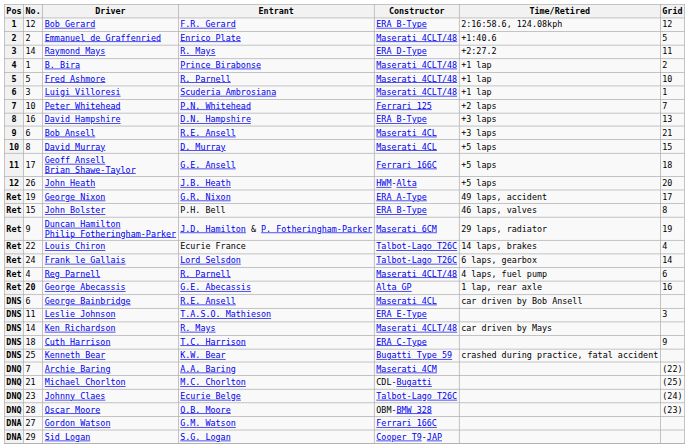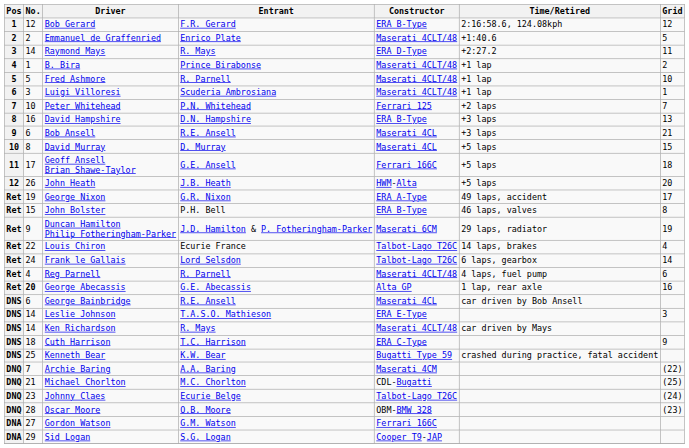 <table class="wikitable" style="font-size: 95%;">
 <tr>
 <th>Pos</th>
 <th>No.</th>
 <th>Driver</th>
 <th>Entrant</th>
 <th>Constructor</th>
 <th>Time/Retired</th>
 <th>Grid</th>
 </tr>
 <tr>
 <th>1</th>
 <td>12</td>
 <td> <a href='#'>Bob Gerard</a></td>
 <td><a href='#'>F.R. Gerard</a></td>
 <td><a href='#'>ERA B-Type</a></td>
 <td>2:16:58.6, 124.08kph</td>
 <td>12</td>
 </tr>
 <tr>
 <th>2</th>
 <td>2</td>
 <td> <a href='#'>Emmanuel de Graffenried</a></td>
 <td><a href='#'>Enrico Plate</a></td>
 <td><a href='#'>Maserati 4CLT/48</a></td>
 <td>+1:40.6</td>
 <td>5</td>
 </tr>
 <tr>
 <th>3</th>
 <td>14</td>
 <td> <a href='#'>Raymond Mays</a></td>
 <td><a href='#'>R. Mays</a></td>
 <td><a href='#'>ERA D-Type</a></td>
 <td>+2:27.2</td>
 <td>11</td>
 </tr>
 <tr>
 <th>4</th>
 <td>1</td>
 <td> <a href='#'>B. Bira</a></td>
 <td><a href='#'>Prince Birabonse</a></td>
 <td><a href='#'>Maserati 4CLT/48</a></td>
 <td>+1 lap</td>
 <td>2</td>
 </tr>
 <tr>
 <th>5</th>
 <td>5</td>
 <td> <a href='#'>Fred Ashmore</a></td>
 <td><a href='#'>R. Parnell</a></td>
 <td><a href='#'>Maserati 4CLT/48</a></td>
 <td>+1 lap</td>
 <td>10</td>
 </tr>
 <tr>
 <th>6</th>
 <td>3</td>
 <td> <a href='#'>Luigi Villoresi</a></td>
 <td><a href='#'>Scuderia Ambrosiana</a></td>
 <td><a href='#'>Maserati 4CLT/48</a></td>
 <td>+1 lap</td>
 <td>1</td>
 </tr>
 <tr>
 <th>7</th>
 <td>10</td>
 <td> <a href='#'>Peter Whitehead</a></td>
 <td><a href='#'>P.N. Whitehead</a></td>
 <td><a href='#'>Ferrari 125</a></td>
 <td>+2 laps</td>
 <td>7</td>
 </tr>
 <tr>
 <th>8</th>
 <td>16</td>
 <td> <a href='#'>David Hampshire</a></td>
 <td><a href='#'>D.N. Hampshire</a></td>
 <td><a href='#'>ERA B-Type</a></td>
 <td>+3 laps</td>
 <td>13</td>
 </tr>
 <tr>
 <th>9</th>
 <td>6</td>
 <td> <a href='#'>Bob Ansell</a></td>
 <td><a href='#'>R.E. Ansell</a></td>
 <td><a href='#'>Maserati 4CL</a></td>
 <td>+3 laps</td>
 <td>21</td>
 </tr>
 <tr>
 <th>10</th>
 <td>8</td>
 <td> <a href='#'>David Murray</a></td>
 <td><a href='#'>D. Murray</a></td>
 <td><a href='#'>Maserati 4CL</a></td>
 <td>+5 laps</td>
 <td>15</td>
 </tr>
 <tr>
 <th>11</th>
 <td>17</td>
 <td> <a href='#'>Geoff Ansell</a><br> <a href='#'>Brian Shawe-Taylor</a></td>
 <td><a href='#'>G.E. Ansell</a></td>
 <td><a href='#'>Ferrari 166C</a></td>
 <td>+5 laps</td>
 <td>18</td>
 </tr>
 <tr>
 <th>12</th>
 <td>26</td>
 <td> <a href='#'>John Heath</a></td>
 <td><a href='#'>J.B. Heath</a></td>
 <td><a href='#'>HWM</a>-<a href='#'>Alta</a></td>
 <td>+5 laps</td>
 <td>20</td>
 </tr>
 <tr>
 <th>Ret</th>
 <td>19</td>
 <td> <a href='#'>George Nixon</a></td>
 <td><a href='#'>G.R. Nixon</a></td>
 <td><a href='#'>ERA A-Type</a></td>
 <td>49 laps, accident</td>
 <td>17</td>
 </tr>
 <tr>
 <th>Ret</th>
 <td>15</td>
 <td> <a href='#'>John Bolster</a></td>
 <td>P.H. Bell</td>
 <td><a href='#'>ERA B-Type</a></td>
 <td>46 laps, valves</td>
 <td>8</td>
 </tr>
 <tr>
 <th>Ret</th>
 <td>9</td>
 <td> <a href='#'>Duncan Hamilton</a><br> <a href='#'>Philip Fotheringham-Parker</a></td>
 <td><a href='#'>J.D. Hamilton</a> & <a href='#'>P. Fotheringham-Parker</a></td>
 <td><a href='#'>Maserati 6CM</a></td>
 <td>29 laps, radiator</td>
 <td>19</td>
 </tr>
 <tr>
 <th>Ret</th>
 <td>22</td>
 <td> <a href='#'>Louis Chiron</a></td>
 <td>Ecurie France</td>
 <td><a href='#'>Talbot-Lago T26C</a></td>
 <td>14 laps, brakes</td>
 <td>4</td>
 </tr>
 <tr>
 <th>Ret</th>
 <td>24</td>
 <td> <a href='#'>Frank le Gallais</a></td>
 <td><a href='#'>Lord Selsdon</a></td>
 <td><a href='#'>Talbot-Lago T26C</a></td>
 <td>6 laps, gearbox</td>
 <td>14</td>
 </tr>
 <tr>
 <th>Ret</th>
 <td>4</td>
 <td> <a href='#'>Reg Parnell</a></td>
 <td><a href='#'>R. Parnell</a></td>
 <td><a href='#'>Maserati 4CLT/48</a></td>
 <td>4 laps, fuel pump</td>
 <td>6</td>
 </tr>
 <tr>
 <th>Ret</th>
 <td><strong>20</strong></td>
 <td> <a href='#'>George Abecassis</a></td>
 <td><a href='#'>G.E. Abecassis</a></td>
 <td><a href='#'>Alta GP</a></td>
 <td>1 lap, rear axle</td>
 <td>16</td>
 </tr>
 <tr>
 <th>DNS</th>
 <td>6</td>
 <td> <a href='#'>George Bainbridge</a></td>
 <td><a href='#'>R.E. Ansell</a></td>
 <td><a href='#'>Maserati 4CL</a></td>
 <td>car driven by Bob Ansell</td>
 <td></td>
 </tr>
 <tr>
 <th>DNS</th>
-<td>11</td>
+<td>14</td>
 <td> <a href='#'>Leslie Johnson</a></td>
 <td><a href='#'>T.A.S.O. Mathieson</a></td>
 <td><a href='#'>ERA E-Type</a></td>
 <td></td>
 <td>3</td>
 </tr>
 <tr>
 <th>DNS</th>
 <td>14</td>
 <td> <a href='#'>Ken Richardson</a></td>
 <td><a href='#'>R. Mays</a></td>
 <td><a href='#'>Maserati 4CLT/48</a></td>
 <td>car driven by Mays</td>
 <td></td>
 </tr>
 <tr>
 <th>DNS</th>
 <td>18</td>
 <td> <a href='#'>Cuth Harrison</a></td>
 <td><a href='#'>T.C. Harrison</a></td>
 <td><a href='#'>ERA C-Type</a></td>
 <td></td>
 <td>9</td>
 </tr>
 <tr>
 <th>DNS</th>
 <td>25</td>
 <td> <a href='#'>Kenneth Bear</a></td>
 <td><a href='#'>K.W. Bear</a></td>
 <td><a href='#'>Bugatti Type 59</a></td>
 <td>crashed during practice, fatal accident</td>
 <td></td>
 </tr>
 <tr>
 <th>DNQ</th>
 <td>7</td>
 <td> <a href='#'>Archie Baring</a></td>
 <td><a href='#'>A.A. Baring</a></td>
 <td><a href='#'>Maserati 4CM</a></td>
 <td></td>
 <td>(22)</td>
 </tr>
 <tr>
 <th>DNQ</th>
 <td>21</td>
 <td> <a href='#'>Michael Chorlton</a></td>
 <td><a href='#'>M.C. Chorlton</a></td>
 <td>CDL-<a href='#'>Bugatti</a></td>
 <td></td>
 <td>(25)</td>
 </tr>
 <tr>
 <th>DNQ</th>
 <td>23</td>
 <td> <a href='#'>Johnny Claes</a></td>
 <td><a href='#'>Ecurie Belge</a></td>
 <td><a href='#'>Talbot-Lago T26C</a></td>
 <td></td>
 <td>(24)</td>
 </tr>
 <tr>
 <th>DNQ</th>
 <td>28</td>
 <td> <a href='#'>Oscar Moore</a></td>
 <td><a href='#'>O.B. Moore</a></td>
 <td>OBM-<a href='#'>BMW 328</a></td>
 <td></td>
 <td>(23)</td>
 </tr>
 <tr>
 <th>DNA</th>
 <td>27</td>
 <td> <a href='#'>Gordon Watson</a></td>
 <td><a href='#'>G.M. Watson</a></td>
 <td><a href='#'>Ferrari 166C</a></td>
 <td></td>
 <td></td>
 </tr>
 <tr>
 <th>DNA</th>
 <td>29</td>
 <td> <a href='#'>Sid Logan</a></td>
 <td><a href='#'>S.G. Logan</a></td>
 <td><a href='#'>Cooper T9</a>-<a href='#'>JAP</a></td>
 <td></td>
 <td></td>
 </tr>
 <tr>
 </tr>
 </table>
